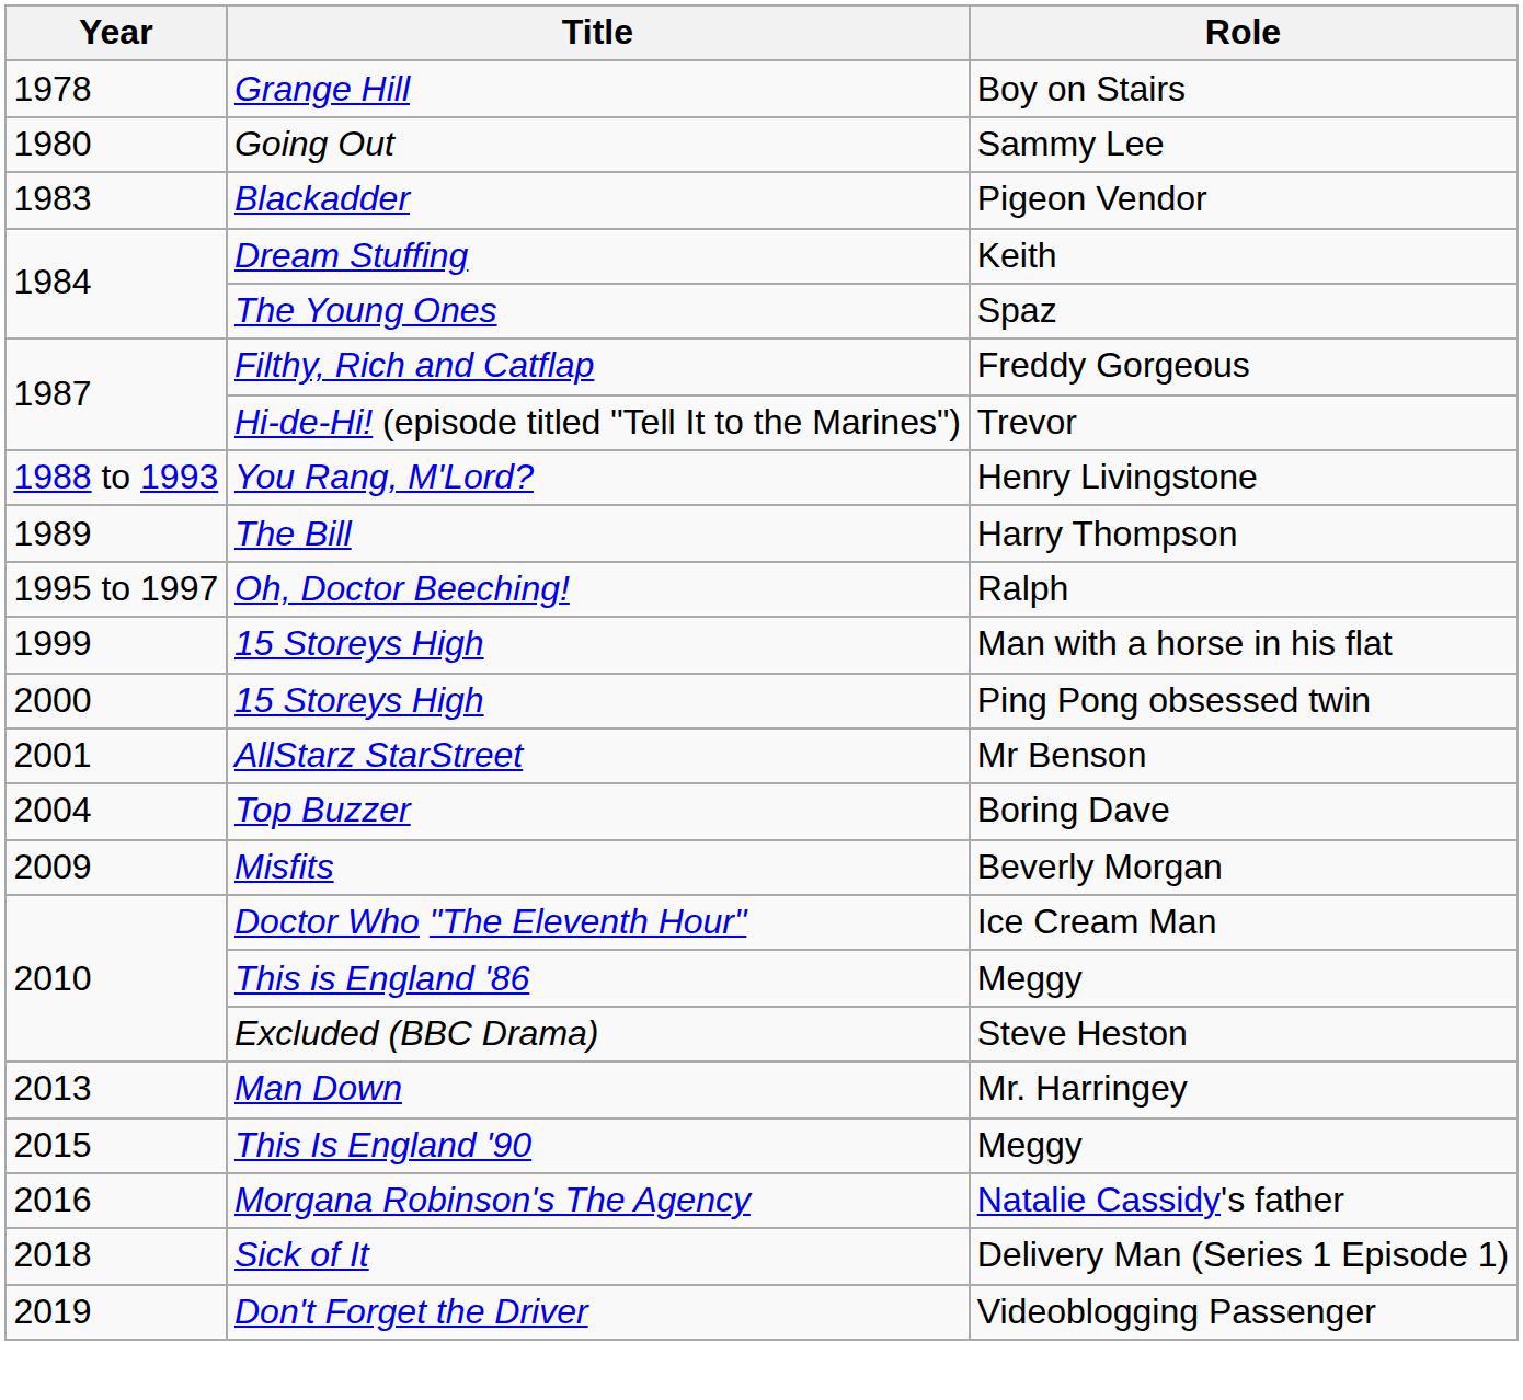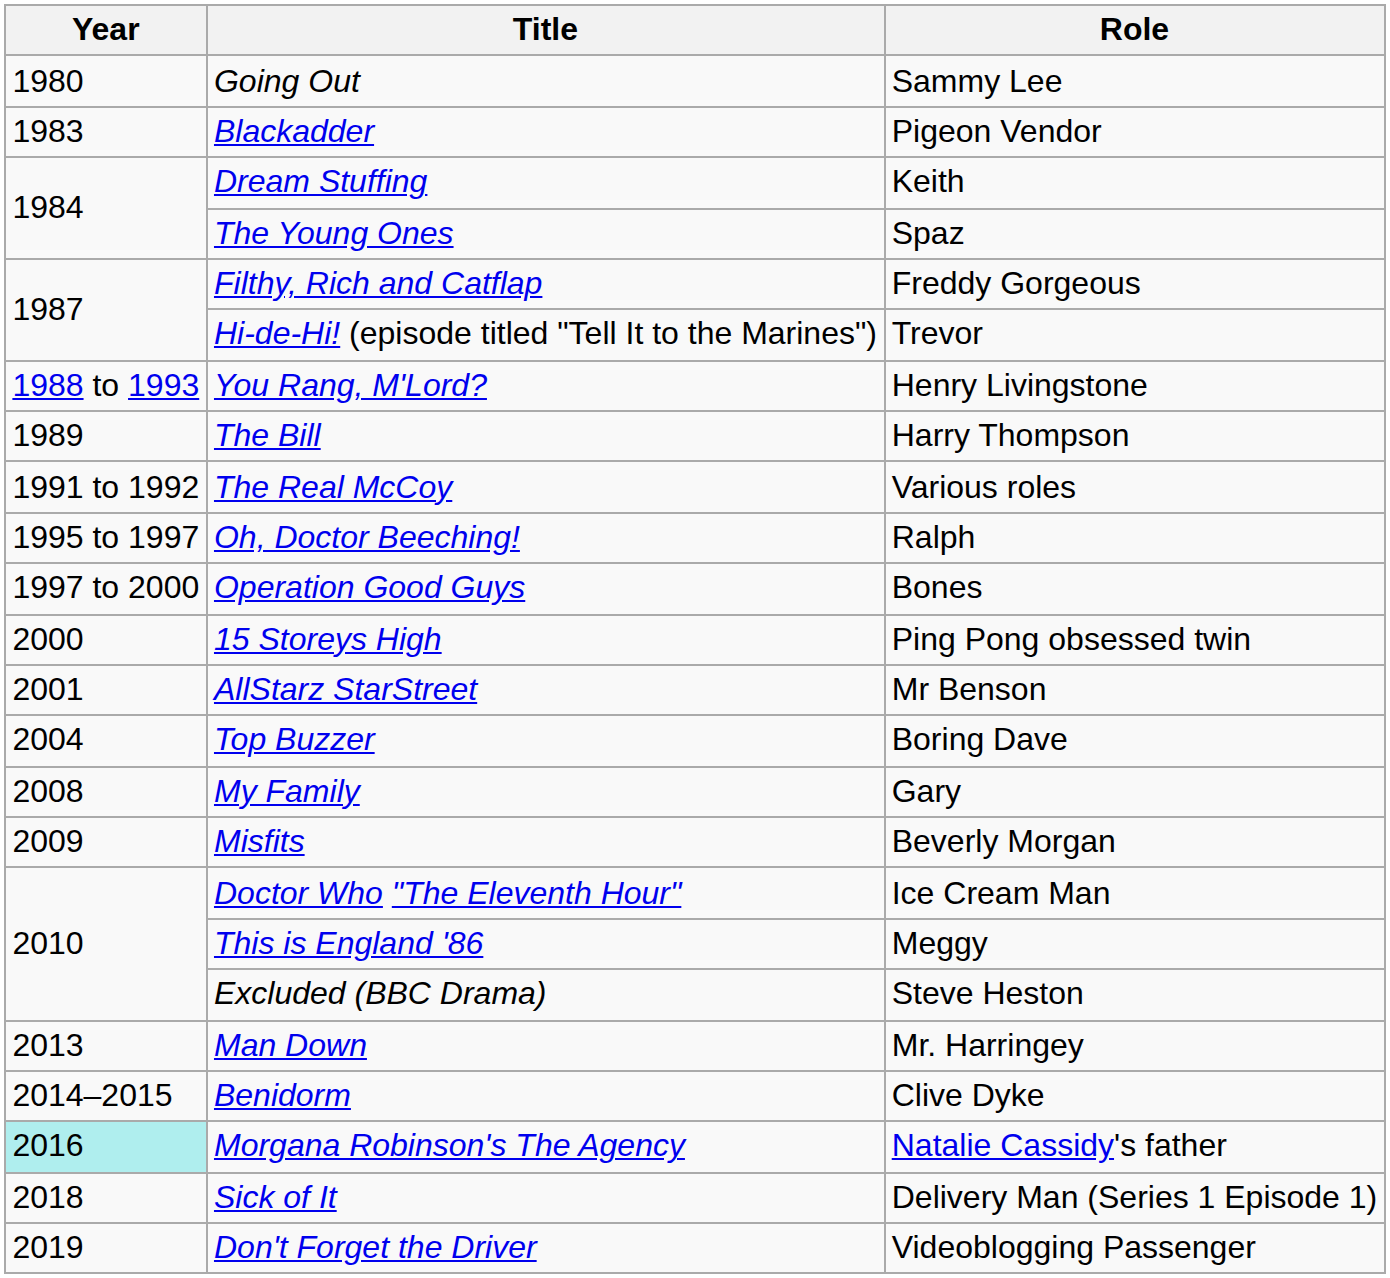 <table class="wikitable">
 <tr>
 <th>Year</th>
 <th>Title</th>
 <th>Role</th>
-</tr>
-<tr>
-<td>1978</td>
-<td><em><a href='#'>Grange Hill</a></em></td>
-<td>Boy on Stairs</td>
 </tr>
 <tr>
 <td>1980</td>
 <td><em>Going Out</em></td>
 <td>Sammy Lee</td>
 </tr>
 <tr>
 <td>1983</td>
 <td><em><a href='#'>Blackadder</a></em></td>
 <td>Pigeon Vendor</td>
 </tr>
 <tr>
 <td rowspan="2">1984</td>
 <td><em><a href='#'>Dream Stuffing</a></em></td>
 <td>Keith</td>
 </tr>
 <tr>
 <td><em><a href='#'>The Young Ones</a></em></td>
 <td>Spaz</td>
 </tr>
 <tr>
 <td rowspan="2">1987</td>
 <td><em><a href='#'>Filthy, Rich and Catflap</a></em></td>
 <td>Freddy Gorgeous</td>
 </tr>
 <tr>
 <td><em><a href='#'>Hi-de-Hi!</a></em> (episode titled "Tell It to the Marines")</td>
 <td>Trevor</td>
 </tr>
 <tr>
 <td><a href='#'>1988</a> to <a href='#'>1993</a></td>
 <td><em><a href='#'>You Rang, M'Lord?</a></em></td>
 <td>Henry Livingstone</td>
 </tr>
 <tr>
 <td>1989</td>
 <td><em><a href='#'>The Bill</a></em></td>
 <td>Harry Thompson</td>
 </tr>
 <tr>
+<td>1991 to 1992</td>
+<td><em><a href='#'>The Real McCoy</a></em></td>
+<td>Various roles</td>
+</tr>
+<tr>
 <td>1995 to 1997</td>
 <td><em><a href='#'>Oh, Doctor Beeching!</a></em></td>
 <td>Ralph</td>
 </tr>
 <tr>
-<td>1999</td>
-<td><em><a href='#'>15 Storeys High</a></em></td>
-<td>Man with a horse in his flat</td>
+<td>1997 to 2000</td>
+<td><em><a href='#'>Operation Good Guys</a></em></td>
+<td>Bones</td>
 </tr>
 <tr>
 <td>2000</td>
 <td><em><a href='#'>15 Storeys High</a></em></td>
 <td>Ping Pong obsessed twin</td>
 </tr>
 <tr>
 <td>2001</td>
 <td><em><a href='#'>AllStarz StarStreet</a></em></td>
 <td>Mr Benson</td>
 </tr>
 <tr>
 <td>2004</td>
 <td><em><a href='#'>Top Buzzer</a></em></td>
 <td>Boring Dave</td>
+</tr>
+<tr>
+<td>2008</td>
+<td><em> <a href='#'>My Family</a></em></td>
+<td>Gary</td>
 </tr>
 <tr>
 <td>2009</td>
 <td><em><a href='#'>Misfits</a></em></td>
 <td>Beverly Morgan</td>
 </tr>
 <tr>
 <td rowspan="3">2010</td>
 <td><em><a href='#'>Doctor Who</a></em> <em><a href='#'>"The Eleventh Hour"</a></em></td>
 <td>Ice Cream Man</td>
 </tr>
 <tr>
 <td><em><a href='#'>This is England '86</a></em></td>
 <td>Meggy</td>
 </tr>
 <tr>
 <td><em>Excluded (BBC Drama)</em></td>
 <td>Steve Heston</td>
 </tr>
 <tr>
 <td>2013</td>
 <td><em><a href='#'>Man Down</a></em></td>
 <td>Mr. Harringey</td>
 </tr>
 <tr>
-<td>2015</td>
-<td><em><a href='#'>This Is England '90</a></em></td>
-<td>Meggy</td>
+<td>2014–2015</td>
+<td><em><a href='#'>Benidorm</a></em></td>
+<td>Clive Dyke</td>
 </tr>
 <tr>
-<td>2016</td>
+<td style="background: paleturquoise;">2016</td>
 <td><em><a href='#'>Morgana Robinson's The Agency</a></em></td>
 <td><a href='#'>Natalie Cassidy</a>'s father</td>
 </tr>
 <tr>
 <td>2018</td>
 <td><em><a href='#'>Sick of It</a></em></td>
 <td>Delivery Man (Series 1 Episode 1)</td>
 </tr>
 <tr>
 <td>2019</td>
 <td><em><a href='#'>Don't Forget the Driver</a></em></td>
 <td>Videoblogging Passenger</td>
 </tr>
 <tr>
 </tr>
 </table>
